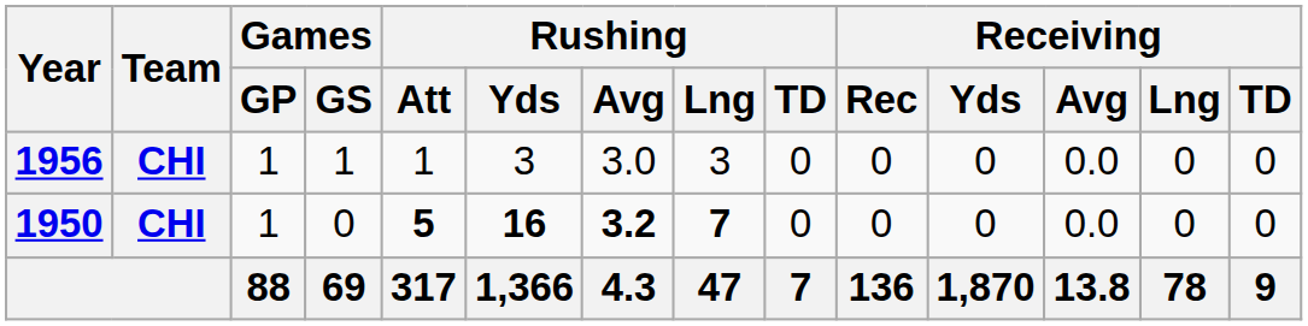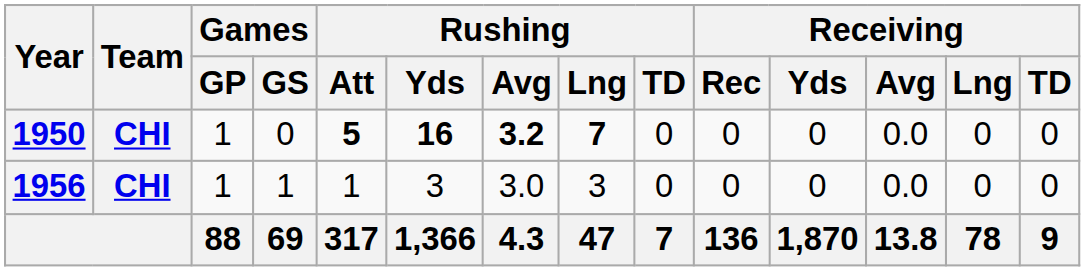 <table class="wikitable" style="text-align:center;">
 <tr>
 <th rowspan="2">Year</th>
 <th rowspan="2">Team</th>
 <th colspan="2">Games</th>
 <th colspan="5">Rushing</th>
 <th colspan="5">Receiving</th>
 </tr>
 <tr>
 <th>GP</th>
 <th>GS</th>
 <th>Att</th>
 <th>Yds</th>
 <th>Avg</th>
 <th>Lng</th>
 <th>TD</th>
 <th>Rec</th>
 <th>Yds</th>
 <th>Avg</th>
 <th>Lng</th>
 <th>TD</th>
 </tr>
 <tr>
+<th><a href='#'>1950</a></th>
+<th><a href='#'>CHI</a></th>
+<td>1</td>
+<td>0</td>
+<td><strong>5</strong></td>
+<td><strong>16</strong></td>
+<td><strong>3.2</strong></td>
+<td><strong>7</strong></td>
+<td>0</td>
+<td>0</td>
+<td>0</td>
+<td>0.0</td>
+<td>0</td>
+<td>0</td>
+</tr>
+<tr>
 <th><a href='#'>1956</a></th>
 <th><a href='#'>CHI</a></th>
 <td>1</td>
 <td>1</td>
 <td>1</td>
 <td>3</td>
 <td>3.0</td>
 <td>3</td>
-<td>0</td>
-<td>0</td>
-<td>0</td>
-<td>0.0</td>
-<td>0</td>
-<td>0</td>
-</tr>
-<tr>
-<th><a href='#'>1950</a></th>
-<th><a href='#'>CHI</a></th>
-<td>1</td>
-<td>0</td>
-<td><strong>5</strong></td>
-<td><strong>16</strong></td>
-<td><strong>3.2</strong></td>
-<td><strong>7</strong></td>
 <td>0</td>
 <td>0</td>
 <td>0</td>
 <td>0.0</td>
 <td>0</td>
 <td>0</td>
 </tr>
 <tr>
 <th colspan="2"></th>
 <th>88</th>
 <th>69</th>
 <th>317</th>
 <th>1,366</th>
 <th>4.3</th>
 <th>47</th>
 <th>7</th>
 <th>136</th>
 <th>1,870</th>
 <th>13.8</th>
 <th>78</th>
 <th>9</th>
 </tr>
 </table>
